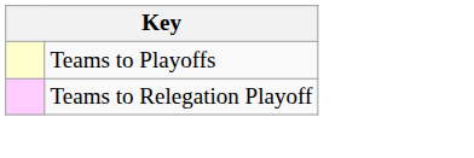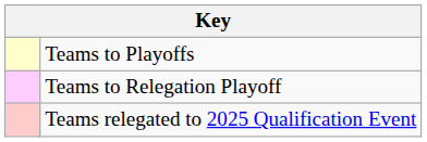 <table class="wikitable" style="text-align:center">
 <tr>
 <th colspan=2>Key</th>
 </tr>
 <tr>
 <td style="background:#ffffcc; width:20px;"></td>
 <td align=left>Teams to Playoffs</td>
 </tr>
 <tr>
 <td style="background:#ffccff; width:20px;"></td>
 <td align=left>Teams to Relegation Playoff</td>
 </tr>
+<tr>
+<td style="background:#ffcccc; width:20px;"></td>
+<td align=left>Teams relegated to <a href='#'>2025 Qualification Event</a></td>
+</tr>
 </table>
